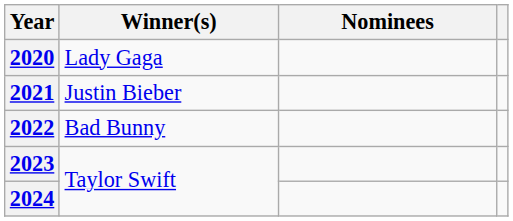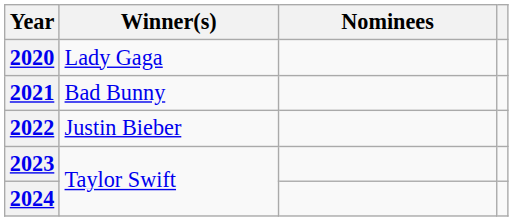 <table class="wikitable sortable">
 <tr>
 <th scope="col">Year</th>
 <th scope="col" style="width:150px;">Winner(s)</th>
 <th scope="col" style="width:150px;">Nominees</th>
 <th scope="col" class="unsortable"></th>
 </tr>
 <tr>
 <th scope="row"><a href='#'>2020</a></th>
 <td><a href='#'>Lady Gaga</a></td>
 <td></td>
 <td align="center"></td>
 </tr>
 <tr>
 <th scope="row"><a href='#'>2021</a></th>
-<td><a href='#'>Justin Bieber</a></td>
+<td><a href='#'>Bad Bunny</a></td>
 <td></td>
 <td align="center"></td>
 </tr>
 <tr>
 <th scope="row"><a href='#'>2022</a></th>
-<td><a href='#'>Bad Bunny</a></td>
+<td><a href='#'>Justin Bieber</a></td>
 <td></td>
 <td align="center"></td>
 </tr>
 <tr>
 <th scope="row"><a href='#'>2023</a></th>
 <td rowspan=2><a href='#'>Taylor Swift</a></td>
 <td></td>
 <td align="center"></td>
 </tr>
 <tr>
 <th scope="row"><a href='#'>2024</a></th>
 <td></td>
 <td align="center"></td>
 </tr>
 </table>
